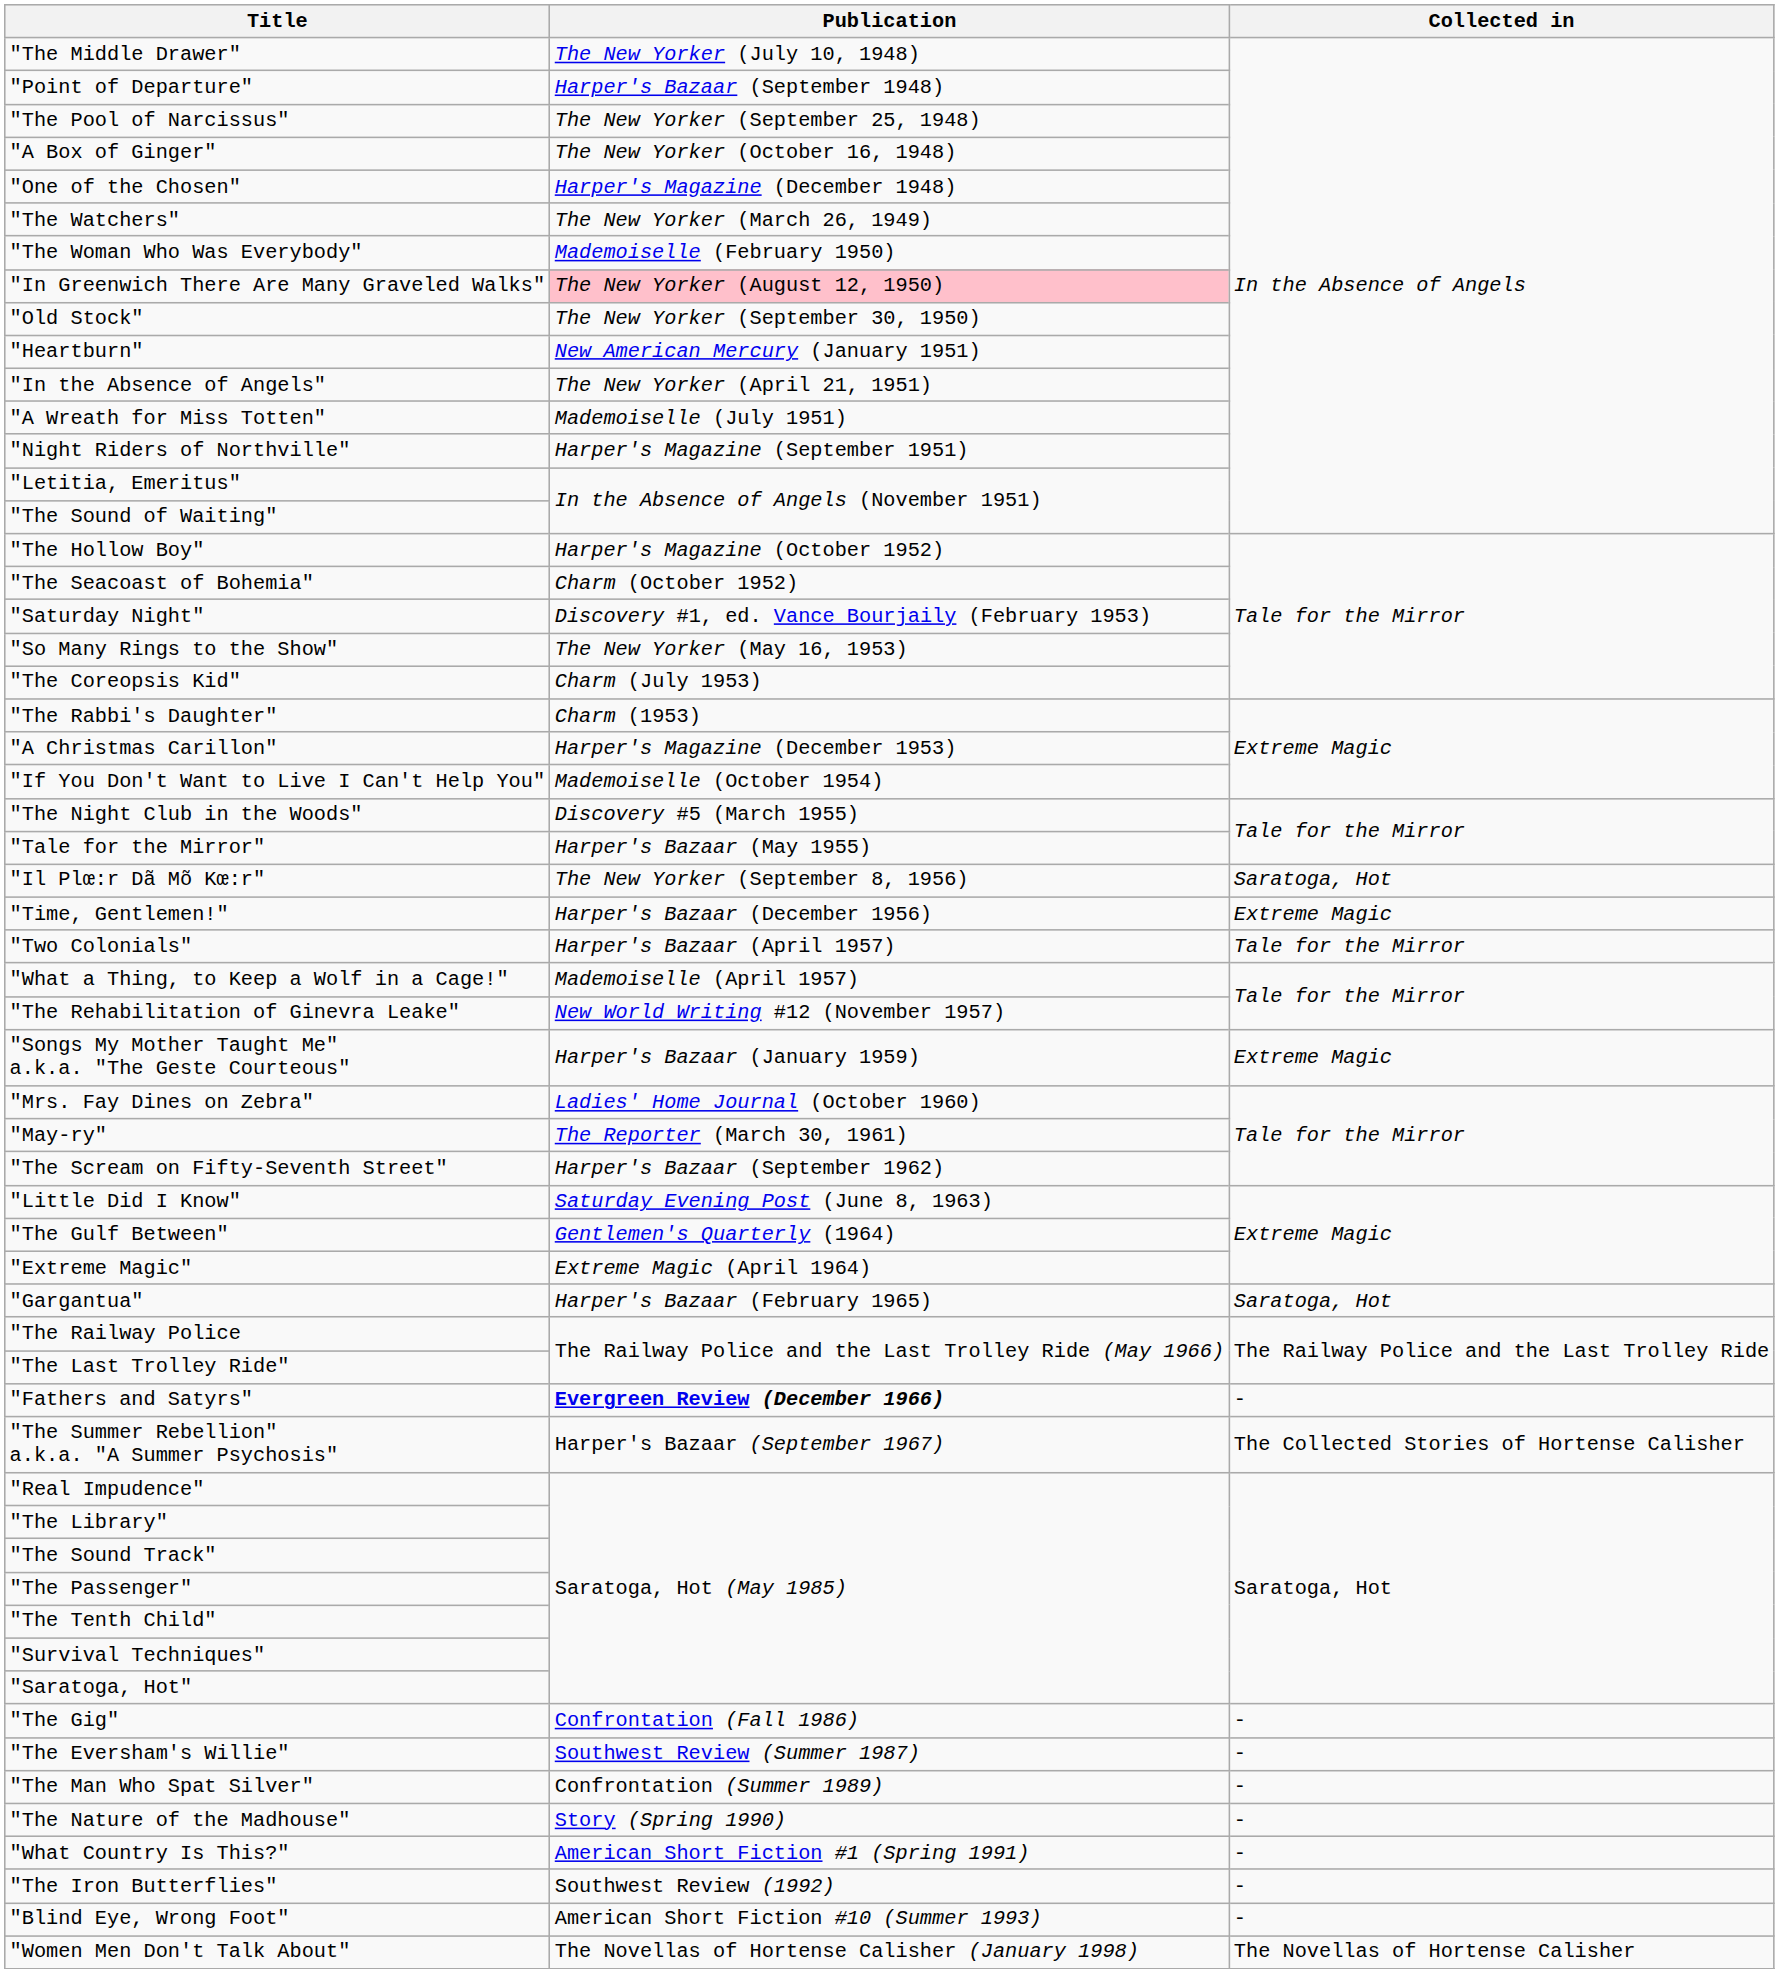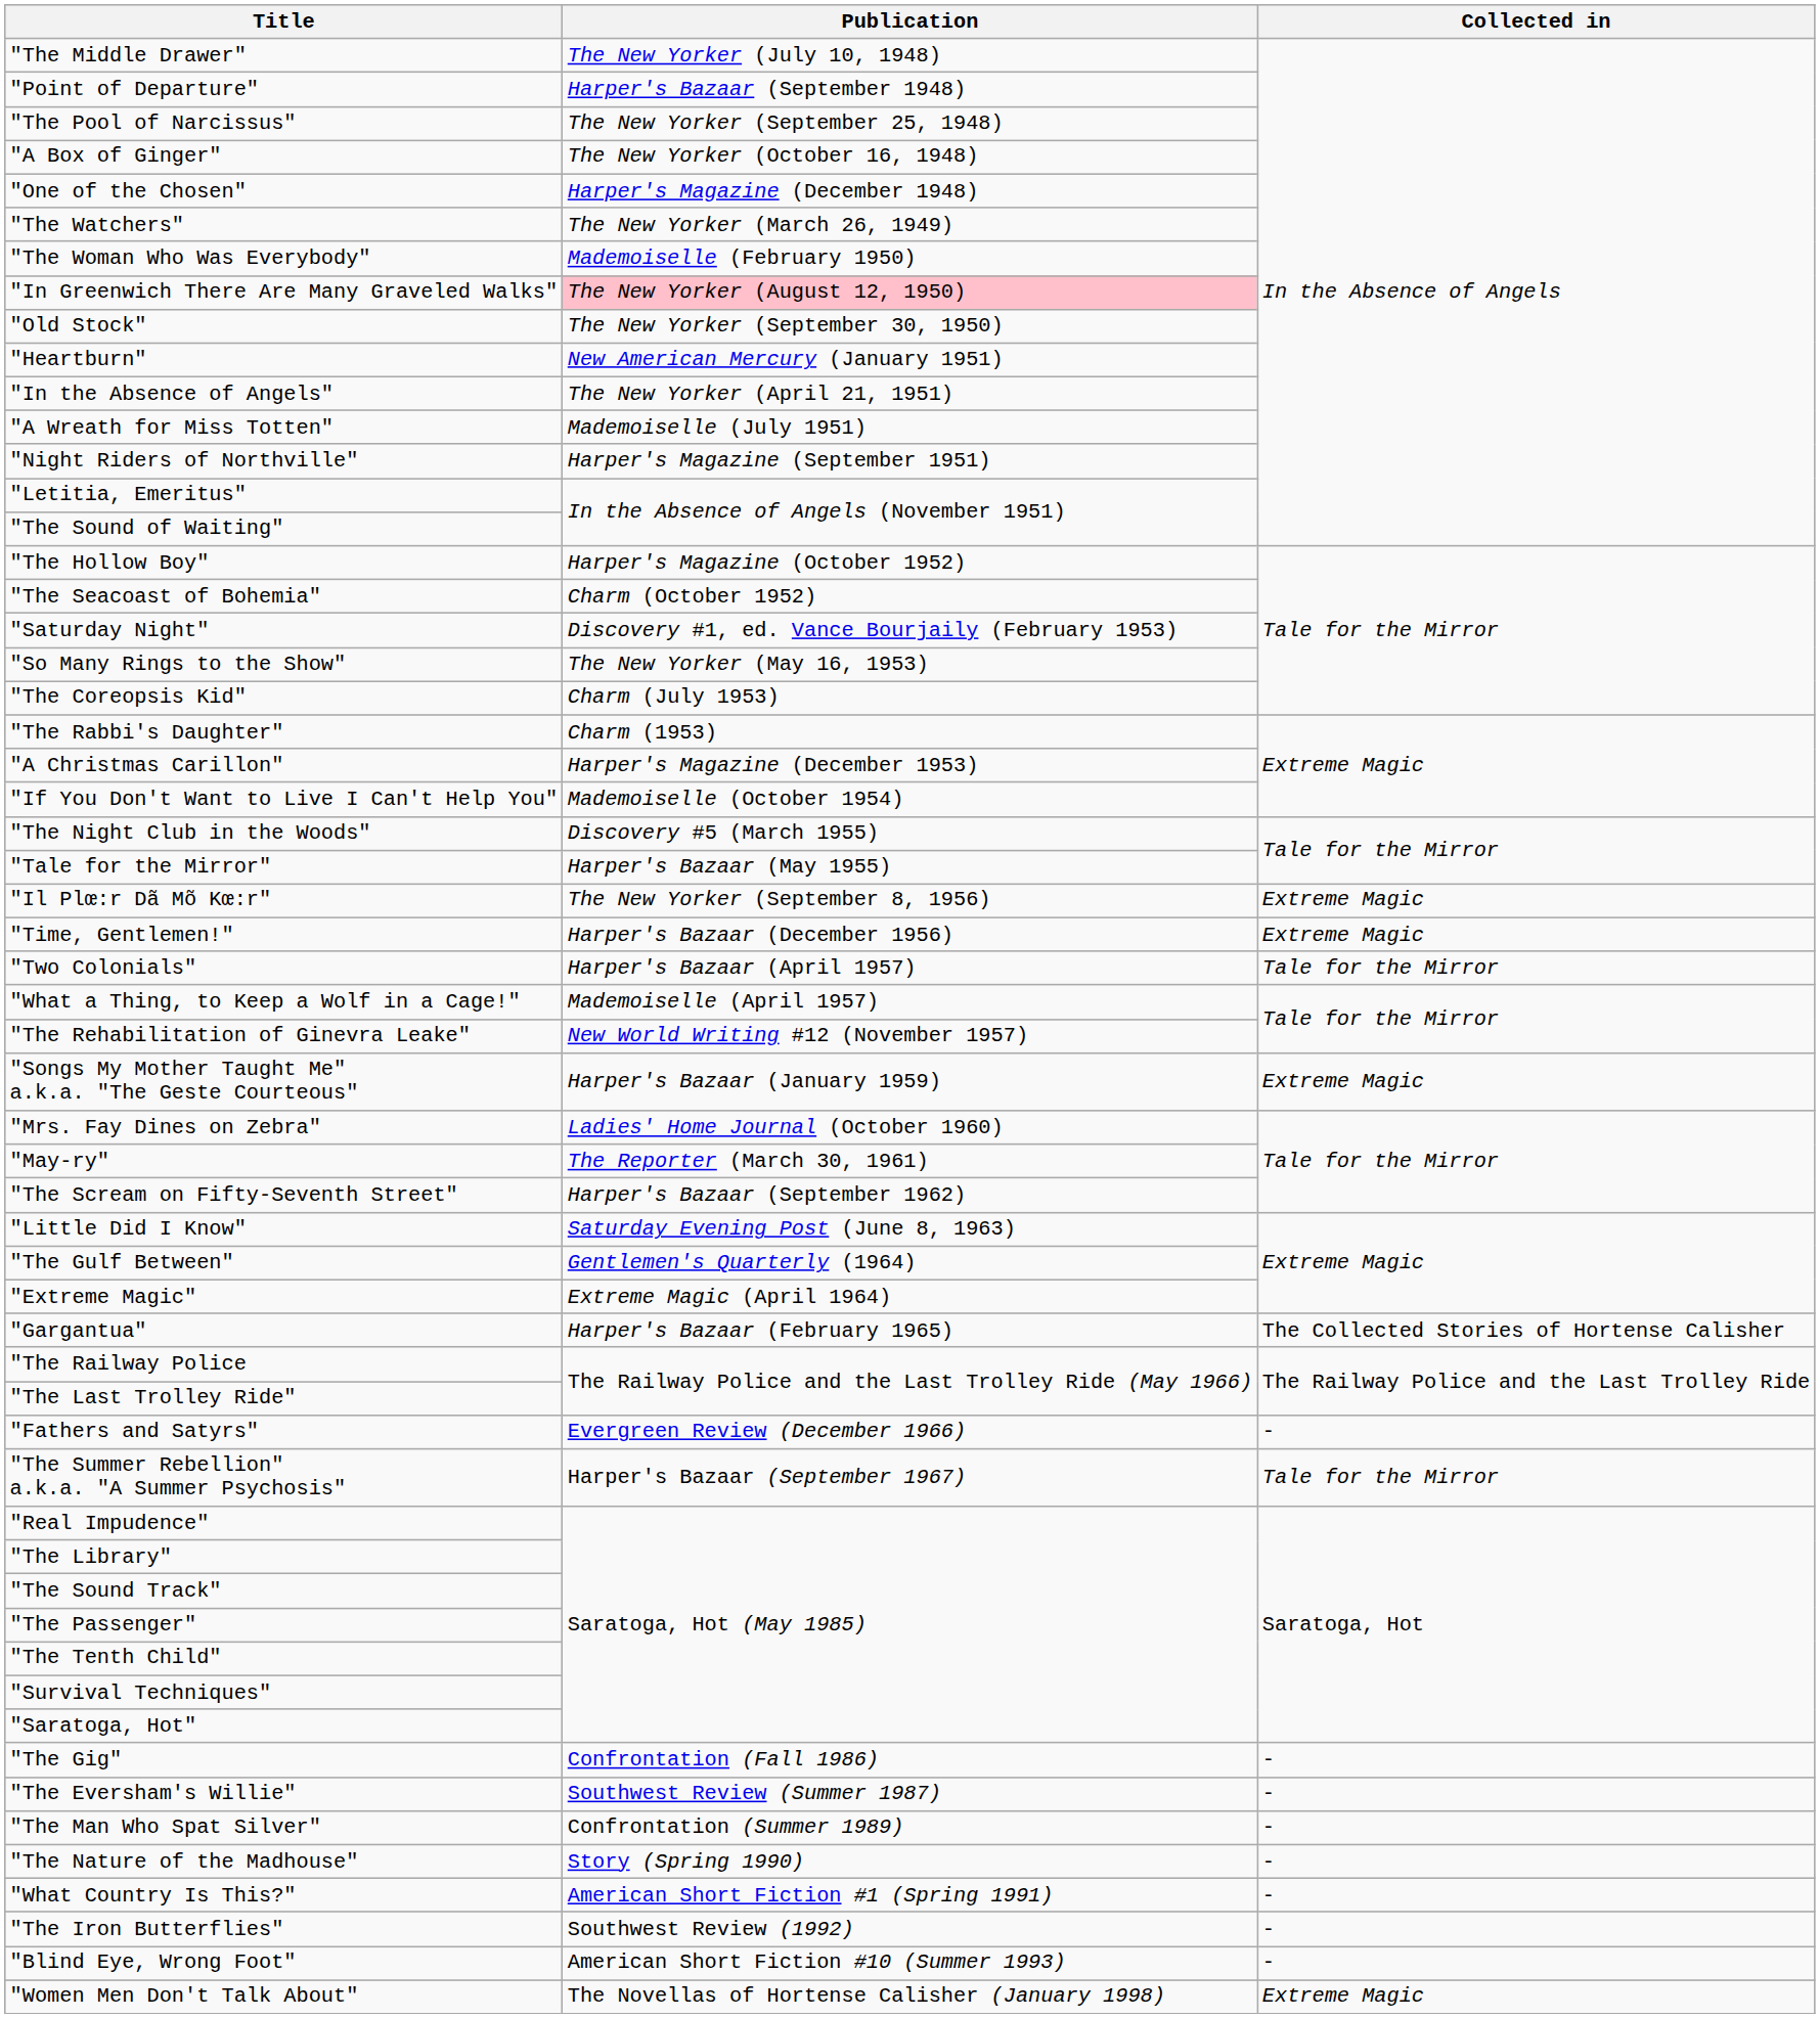 <table class="wikitable">
 <tr>
 <th>Title</th>
 <th>Publication</th>
 <th>Collected in</th>
 </tr>
 <tr>
 <td>"The Middle Drawer"</td>
 <td><em><a href='#'>The New Yorker</a></em> (July 10, 1948)</td>
 <td rowspan=15><em>In the Absence of Angels</em></td>
 </tr>
 <tr>
 <td>"Point of Departure"</td>
 <td><em><a href='#'>Harper's Bazaar</a></em> (September 1948)</td>
 </tr>
 <tr>
 <td>"The Pool of Narcissus"</td>
 <td><em>The New Yorker</em> (September 25, 1948)</td>
 </tr>
 <tr>
 <td>"A Box of Ginger"</td>
 <td><em>The New Yorker</em> (October 16, 1948)</td>
 </tr>
 <tr>
 <td>"One of the Chosen"</td>
 <td><em><a href='#'>Harper's Magazine</a></em> (December 1948)</td>
 </tr>
 <tr>
 <td>"The Watchers"</td>
 <td><em>The New Yorker</em> (March 26, 1949)</td>
 </tr>
 <tr>
 <td>"The Woman Who Was Everybody"</td>
 <td><em><a href='#'>Mademoiselle</a></em> (February 1950)</td>
 </tr>
 <tr>
 <td>"In Greenwich There Are Many Graveled Walks"</td>
 <td style="background: pink;"><em>The New Yorker</em> (August 12, 1950)</td>
 </tr>
 <tr>
 <td>"Old Stock"</td>
 <td><em>The New Yorker</em> (September 30, 1950)</td>
 </tr>
 <tr>
 <td>"Heartburn"</td>
 <td><em><a href='#'>New American Mercury</a></em> (January 1951)</td>
 </tr>
 <tr>
 <td>"In the Absence of Angels"</td>
 <td><em>The New Yorker</em> (April 21, 1951)</td>
 </tr>
 <tr>
 <td>"A Wreath for Miss Totten"</td>
 <td><em>Mademoiselle</em> (July 1951)</td>
 </tr>
 <tr>
 <td>"Night Riders of Northville"</td>
 <td><em>Harper's Magazine</em> (September 1951)</td>
 </tr>
 <tr>
 <td>"Letitia, Emeritus"</td>
 <td rowspan=2><em>In the Absence of Angels</em> (November 1951)</td>
 </tr>
 <tr>
 <td>"The Sound of Waiting"</td>
 </tr>
 <tr>
 <td>"The Hollow Boy"</td>
 <td><em>Harper's Magazine</em> (October 1952)</td>
 <td rowspan=5><em>Tale for the Mirror</em></td>
 </tr>
 <tr>
 <td>"The Seacoast of Bohemia"</td>
 <td><em>Charm</em> (October 1952)</td>
 </tr>
 <tr>
 <td>"Saturday Night"</td>
 <td><em>Discovery</em> #1, ed. <a href='#'>Vance Bourjaily</a> (February 1953)</td>
 </tr>
 <tr>
 <td>"So Many Rings to the Show"</td>
 <td><em>The New Yorker</em> (May 16, 1953)</td>
 </tr>
 <tr>
 <td>"The Coreopsis Kid"</td>
 <td><em>Charm</em> (July 1953)</td>
 </tr>
 <tr>
 <td>"The Rabbi's Daughter"</td>
 <td><em>Charm</em> (1953)</td>
 <td rowspan=3><em>Extreme Magic</em></td>
 </tr>
 <tr>
 <td>"A Christmas Carillon"</td>
 <td><em>Harper's Magazine</em> (December 1953)</td>
 </tr>
 <tr>
 <td>"If You Don't Want to Live I Can't Help You"</td>
 <td><em>Mademoiselle</em> (October 1954)</td>
 </tr>
 <tr>
 <td>"The Night Club in the Woods"</td>
 <td><em>Discovery</em> #5 (March 1955)</td>
 <td rowspan=2><em>Tale for the Mirror</em></td>
 </tr>
 <tr>
 <td>"Tale for the Mirror"</td>
 <td><em>Harper's Bazaar</em> (May 1955)</td>
 </tr>
 <tr>
 <td>"Il Plœ:r Dã Mõ Kœ:r"</td>
 <td><em>The New Yorker</em> (September 8, 1956)</td>
-<td><em>Saratoga, Hot</em></td>
+<td><em>Extreme Magic</em></td>
 </tr>
 <tr>
 <td>"Time, Gentlemen!"</td>
 <td><em>Harper's Bazaar</em> (December 1956)</td>
 <td><em>Extreme Magic</em></td>
 </tr>
 <tr>
 <td>"Two Colonials"</td>
 <td><em>Harper's Bazaar</em> (April 1957)</td>
 <td><em>Tale for the Mirror</em></td>
 </tr>
 <tr>
 <td>"What a Thing, to Keep a Wolf in a Cage!"</td>
 <td><em>Mademoiselle</em> (April 1957)</td>
 <td rowspan=2><em>Tale for the Mirror</em></td>
 </tr>
 <tr>
 <td>"The Rehabilitation of Ginevra Leake"</td>
 <td><em><a href='#'>New World Writing</a></em> #12 (November 1957)</td>
 </tr>
 <tr>
 <td>"Songs My Mother Taught Me"<br>a.k.a. "The Geste Courteous"</td>
 <td><em>Harper's Bazaar</em> (January 1959)</td>
 <td><em>Extreme Magic</em></td>
 </tr>
 <tr>
 <td>"Mrs. Fay Dines on Zebra"</td>
 <td><em><a href='#'>Ladies' Home Journal</a></em> (October 1960)</td>
 <td rowspan=3><em>Tale for the Mirror</em></td>
 </tr>
 <tr>
 <td>"May-ry"</td>
 <td><em><a href='#'>The Reporter</a></em> (March 30, 1961)</td>
 </tr>
 <tr>
 <td>"The Scream on Fifty-Seventh Street"</td>
 <td><em>Harper's Bazaar</em> (September 1962)</td>
 </tr>
 <tr>
 <td>"Little Did I Know"</td>
 <td><em><a href='#'>Saturday Evening Post</a></em> (June 8, 1963)</td>
 <td rowspan=3><em>Extreme Magic</em></td>
 </tr>
 <tr>
 <td>"The Gulf Between"</td>
 <td><em><a href='#'>Gentlemen's Quarterly</a></em> (1964)</td>
 </tr>
 <tr>
 <td>"Extreme Magic"</td>
 <td><em>Extreme Magic</em> (April 1964)</td>
 </tr>
 <tr>
 <td>"Gargantua"</td>
 <td><em>Harper's Bazaar</em> (February 1965)</td>
-<td><em>Saratoga, Hot</em></td>
+<td></em>The Collected Stories of Hortense Calisher<em></td>
 </tr>
 <tr>
 <td>"The Railway Police<em></td>
 <td rowspan=2></em>The Railway Police and the Last Trolley Ride<em> (May 1966)</td>
 <td rowspan=2></em>The Railway Police and the Last Trolley Ride<em></td>
 </tr>
 <tr>
 <td>"The Last Trolley Ride"</td>
 </tr>
 <tr>
 <td>"Fathers and Satyrs"</td>
-<td><strong></em><a href='#'>Evergreen Review</a><em> (December 1966)</strong></td>
+<td></em><a href='#'>Evergreen Review</a><em> (December 1966)</td>
 <td>-</td>
 </tr>
 <tr>
 <td>"The Summer Rebellion"<br>a.k.a. "A Summer Psychosis"</td>
 <td></em>Harper's Bazaar<em> (September 1967)</td>
-<td></em>The Collected Stories of Hortense Calisher<em></td>
+<td><em>Tale for the Mirror</em></td>
 </tr>
 <tr>
 <td>"Real Impudence"</td>
 <td rowspan=7></em>Saratoga, Hot<em> (May 1985)</td>
 <td rowspan=7></em>Saratoga, Hot<em></td>
 </tr>
 <tr>
 <td>"The Library"</td>
 </tr>
 <tr>
 <td>"The Sound Track"</td>
 </tr>
 <tr>
 <td>"The Passenger"</td>
 </tr>
 <tr>
 <td>"The Tenth Child"</td>
 </tr>
 <tr>
 <td>"Survival Techniques"</td>
 </tr>
 <tr>
 <td>"Saratoga, Hot"</td>
 </tr>
 <tr>
 <td>"The Gig"</td>
 <td></em><a href='#'>Confrontation</a><em> (Fall 1986)</td>
 <td>-</td>
 </tr>
 <tr>
 <td>"The Eversham's Willie"</td>
 <td></em><a href='#'>Southwest Review</a><em> (Summer 1987)</td>
 <td>-</td>
 </tr>
 <tr>
 <td>"The Man Who Spat Silver"</td>
 <td></em>Confrontation<em> (Summer 1989)</td>
 <td>-</td>
 </tr>
 <tr>
 <td>"The Nature of the Madhouse"</td>
 <td></em><a href='#'>Story</a><em> (Spring 1990)</td>
 <td>-</td>
 </tr>
 <tr>
 <td>"What Country Is This?"</td>
 <td></em><a href='#'>American Short Fiction</a><em> #1 (Spring 1991)</td>
 <td>-</td>
 </tr>
 <tr>
 <td>"The Iron Butterflies"</td>
 <td></em>Southwest Review<em> (1992)</td>
 <td>-</td>
 </tr>
 <tr>
 <td>"Blind Eye, Wrong Foot"</td>
 <td></em>American Short Fiction<em> #10 (Summer 1993)</td>
 <td>-</td>
 </tr>
 <tr>
 <td>"Women Men Don't Talk About"</td>
 <td></em>The Novellas of Hortense Calisher<em> (January 1998)</td>
-<td></em>The Novellas of Hortense Calisher<em></td>
+<td><em>Extreme Magic</em></td>
 </tr>
 <tr>
 </tr>
 </table>
